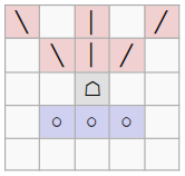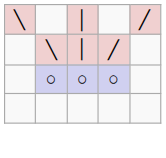 <table border="1" class="wikitable">
 <tr align=center>
 <td width="20" style="background:#f0d0d0;">╲</td>
 <td width="20"> </td>
 <td width="20" style="background:#f0d0d0;">│</td>
 <td width="20"> </td>
 <td width="20" style="background:#f0d0d0;">╱</td>
 </tr>
 <tr align=center>
 <td> </td>
 <td style="background:#f0d0d0;">╲</td>
 <td style="background:#f0d0d0;">│</td>
 <td style="background:#f0d0d0;">╱</td>
 <td> </td>
 </tr>
 <tr align=center>
 <td> </td>
-<td> </td>
-<td style="background:#e0e0e0;">☖</td>
-<td> </td>
-<td> </td>
-</tr>
-<tr align=center>
-<td> </td>
 <td style="background:#d0d0f0;">○</td>
 <td style="background:#d0d0f0;">○</td>
 <td style="background:#d0d0f0;">○</td>
 <td> </td>
 </tr>
 <tr align=center>
 <td> </td>
 <td> </td>
 <td> </td>
 <td> </td>
 <td> </td>
 </tr>
 </table>
